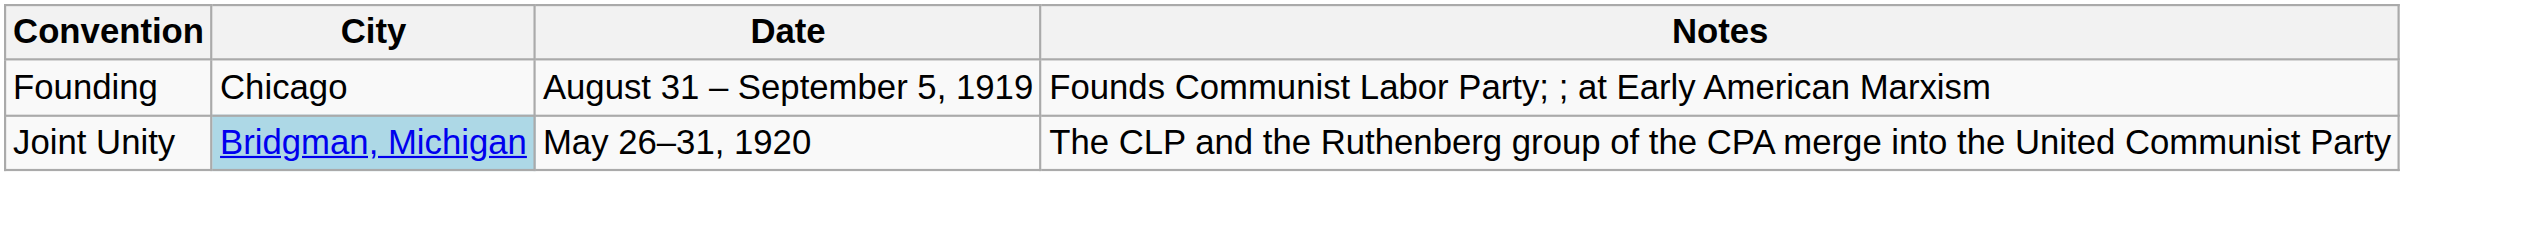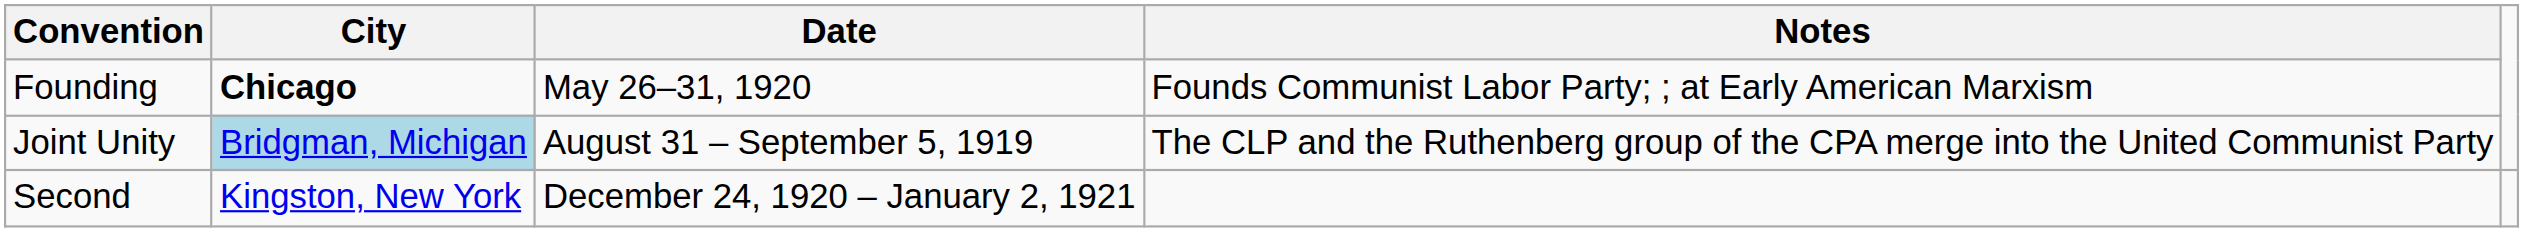 <table class="wikitable">
 <tr>
 <th>Convention</th>
 <th>City</th>
 <th>Date</th>
 <th>Notes</th>
 </tr>
 <tr>
 <td>Founding</td>
-<td>Chicago</td>
-<td>August 31 – September 5, 1919</td>
+<td><strong>Chicago</strong></td>
+<td>May 26–31, 1920</td>
 <td>Founds Communist Labor Party; ;  at Early American Marxism</td>
 </tr>
 <tr>
 <td>Joint Unity</td>
 <td style="background: lightblue;"><a href='#'>Bridgman, Michigan</a></td>
-<td>May 26–31, 1920</td>
+<td>August 31 – September 5, 1919</td>
 <td>The CLP and the Ruthenberg group of the CPA merge into the United Communist Party </td>
 </tr>
+<tr>
+<td>Second</td>
+<td><a href='#'>Kingston, New York</a></td>
+<td>December 24, 1920 – January 2, 1921</td>
+<td></td>
+<td></td>
+</tr>
 </table>
